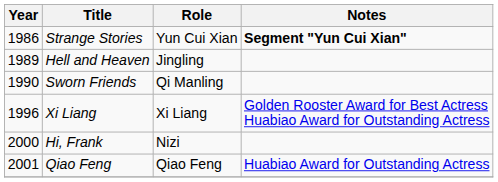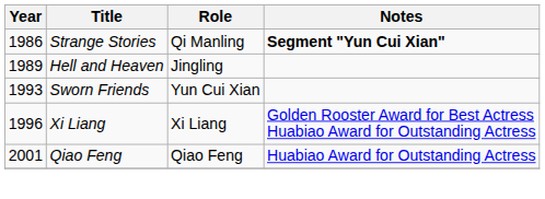 <table class="wikitable sortable">
 <tr>
 <th>Year</th>
 <th>Title</th>
 <th>Role</th>
 <th class="unsortable">Notes</th>
 </tr>
 <tr>
 <td>1986</td>
 <td><em>Strange Stories</em></td>
-<td>Yun Cui Xian</td>
+<td>Qi Manling</td>
 <td><strong>Segment "Yun Cui Xian"</strong></td>
 </tr>
 <tr>
 <td>1989</td>
 <td><em>Hell and Heaven</em></td>
 <td>Jingling</td>
 <td></td>
 </tr>
 <tr>
-<td>1990</td>
+<td>1993</td>
 <td><em>Sworn Friends</em></td>
-<td>Qi Manling</td>
+<td>Yun Cui Xian</td>
 <td></td>
 </tr>
 <tr>
 <td>1996</td>
 <td><em>Xi Liang</em></td>
 <td>Xi Liang</td>
 <td><a href='#'>Golden Rooster Award for Best Actress</a><br><a href='#'>Huabiao Award for Outstanding Actress</a></td>
-</tr>
-<tr>
-<td>2000</td>
-<td><em>Hi, Frank</em></td>
-<td>Nizi</td>
-<td></td>
 </tr>
 <tr>
 <td>2001</td>
 <td><em>Qiao Feng</em></td>
 <td>Qiao Feng</td>
 <td><a href='#'>Huabiao Award for Outstanding Actress</a></td>
 </tr>
 <tr>
 </tr>
 </table>
